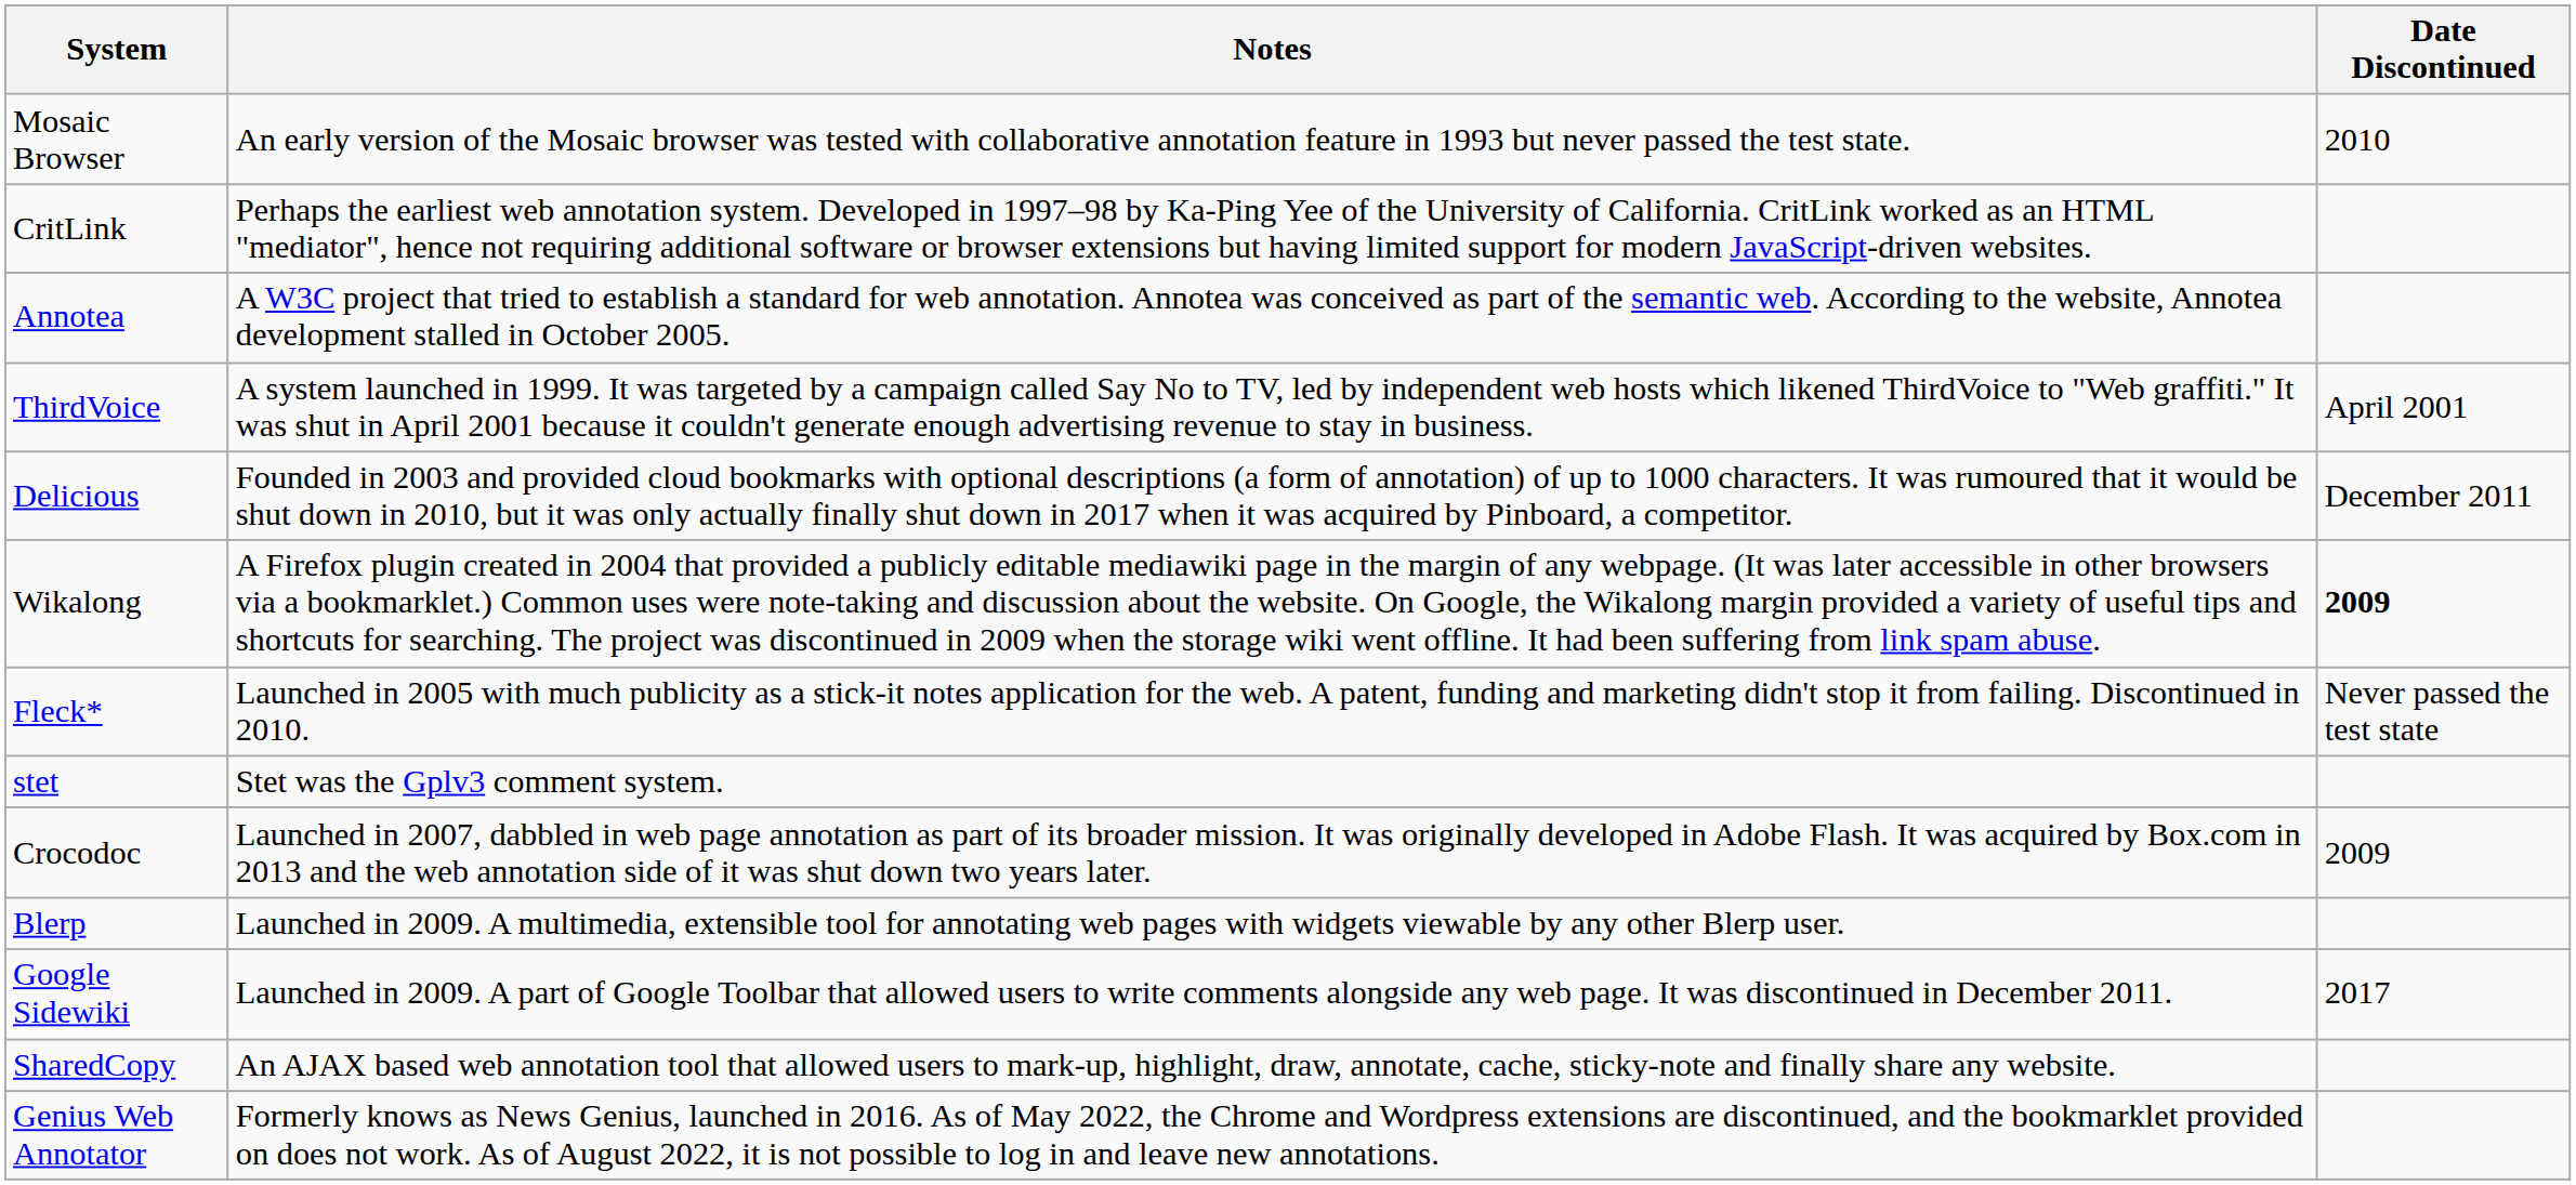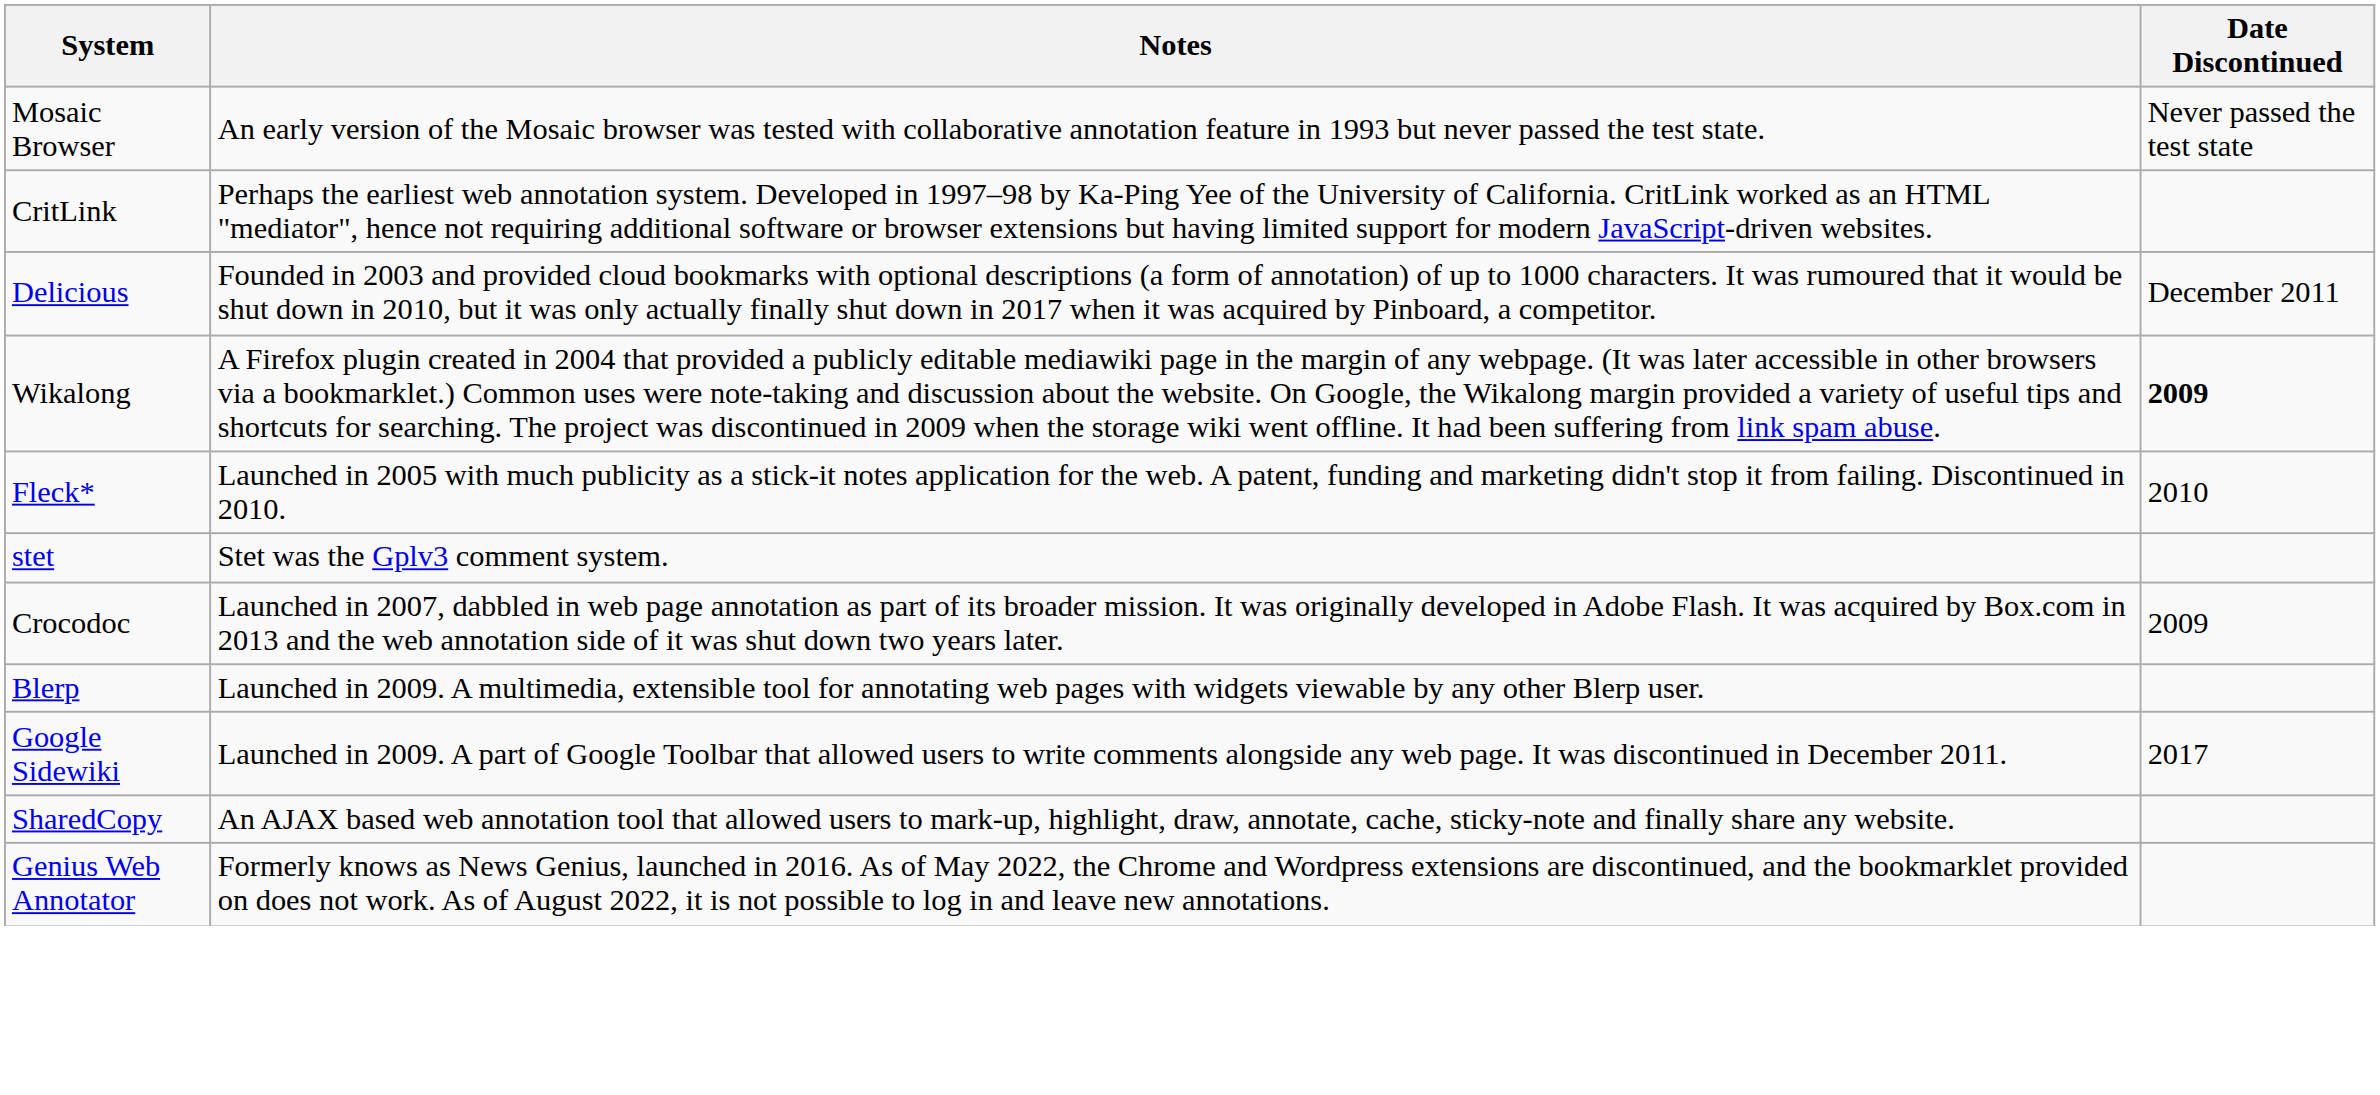 <table class="wikitable sortable">
 <tr>
 <th>System</th>
 <th>Notes</th>
 <th>Date Discontinued</th>
 </tr>
 <tr>
 <td>Mosaic Browser</td>
 <td>An early version of the Mosaic browser was tested with collaborative annotation feature in 1993 but never passed the test state.</td>
-<td>2010</td>
+<td>Never passed the test state</td>
 </tr>
 <tr>
 <td>CritLink</td>
 <td>Perhaps the earliest web annotation system. Developed in 1997–98 by Ka-Ping Yee of the University of California.  CritLink worked as an HTML "mediator", hence not requiring additional software or browser extensions but having limited support for modern <a href='#'>JavaScript</a>-driven websites.</td>
 <td></td>
-</tr>
-<tr>
-<td><a href='#'>Annotea</a></td>
-<td>A <a href='#'>W3C</a> project that tried to establish a standard for web annotation. Annotea was conceived as part of the <a href='#'>semantic web</a>. According to the website, Annotea development stalled in October 2005.</td>
-<td></td>
-</tr>
-<tr>
-<td><a href='#'>ThirdVoice</a></td>
-<td>A system launched in 1999. It was targeted by a campaign called Say No to TV, led by independent web hosts which likened ThirdVoice to "Web graffiti." It was shut in April 2001 because it couldn't generate enough advertising revenue to stay in business.</td>
-<td>April 2001</td>
 </tr>
 <tr>
 <td><a href='#'>Delicious</a></td>
 <td>Founded in 2003 and provided cloud bookmarks with optional descriptions (a form of annotation) of up to 1000 characters. It was rumoured that it would be shut down in 2010, but it was only actually finally shut down in 2017 when it was acquired by Pinboard, a competitor.</td>
 <td>December 2011</td>
 </tr>
 <tr>
 <td>Wikalong</td>
 <td>A Firefox plugin created in 2004 that provided a publicly editable mediawiki page in the margin of any webpage. (It was later accessible in other browsers via a bookmarklet.) Common uses were note-taking and discussion about the website. On Google, the Wikalong margin provided a variety of useful tips and shortcuts for searching. The project was discontinued in 2009 when the storage wiki went offline. It had been suffering from <a href='#'>link spam abuse</a>.</td>
 <td><strong>2009</strong></td>
 </tr>
 <tr>
 <td><a href='#'>Fleck*</a></td>
 <td>Launched in 2005 with much publicity as a stick-it notes application for the web. A patent, funding and marketing didn't stop it from failing. Discontinued in 2010.</td>
-<td>Never passed the test state</td>
+<td>2010</td>
 </tr>
 <tr>
 <td><a href='#'>stet</a></td>
 <td>Stet was the <a href='#'>Gplv3</a> comment system.</td>
 <td></td>
 </tr>
 <tr>
 <td>Crocodoc</td>
 <td>Launched in 2007, dabbled in web page annotation as part of its broader mission. It was originally developed in Adobe Flash. It was acquired by Box.com in 2013 and the web annotation side of it was shut down two years later.</td>
 <td>2009</td>
 </tr>
 <tr>
 <td><a href='#'>Blerp</a></td>
 <td>Launched in 2009. A multimedia, extensible tool for annotating web pages with widgets viewable by any other Blerp user.</td>
 <td></td>
 </tr>
 <tr>
 <td><a href='#'>Google Sidewiki</a></td>
 <td>Launched in 2009. A part of Google Toolbar that allowed users to write comments alongside any web page. It was discontinued in December 2011.</td>
 <td>2017</td>
 </tr>
 <tr>
 <td><a href='#'>SharedCopy</a></td>
 <td>An AJAX based web annotation tool that allowed users to mark-up, highlight, draw, annotate, cache, sticky-note and finally share any website.</td>
 </tr>
 <tr>
 <td><a href='#'>Genius Web Annotator</a></td>
 <td>Formerly knows as News Genius, launched in 2016. As of May 2022, the Chrome and Wordpress extensions are discontinued, and the bookmarklet provided on  does not work.  As of August 2022, it is not possible to log in and leave new annotations.</td>
 <td></td>
 </tr>
 </table>
